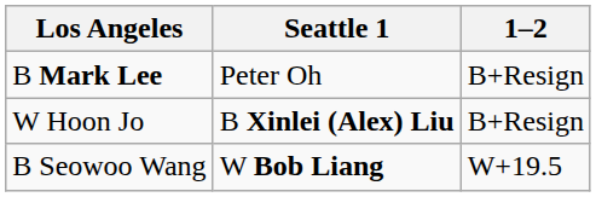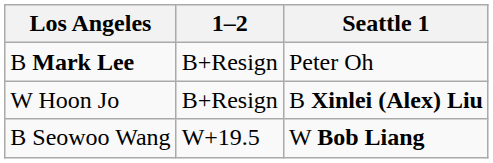 <table class="wikitable">
 <tr>
 <th>Los Angeles</th>
+<th>1–2</th>
 <th>Seattle 1</th>
-<th>1–2</th>
 </tr>
 <tr>
 <td>B <strong>Mark Lee</strong></td>
+<td>B+Resign</td>
 <td>Peter Oh</td>
-<td>B+Resign</td>
 </tr>
 <tr>
 <td>W Hoon Jo</td>
+<td>B+Resign</td>
 <td>B <strong>Xinlei (Alex) Liu</strong></td>
-<td>B+Resign</td>
 </tr>
 <tr>
 <td>B Seowoo Wang</td>
+<td>W+19.5</td>
 <td>W <strong>Bob Liang</strong></td>
-<td>W+19.5</td>
 </tr>
 </table>
